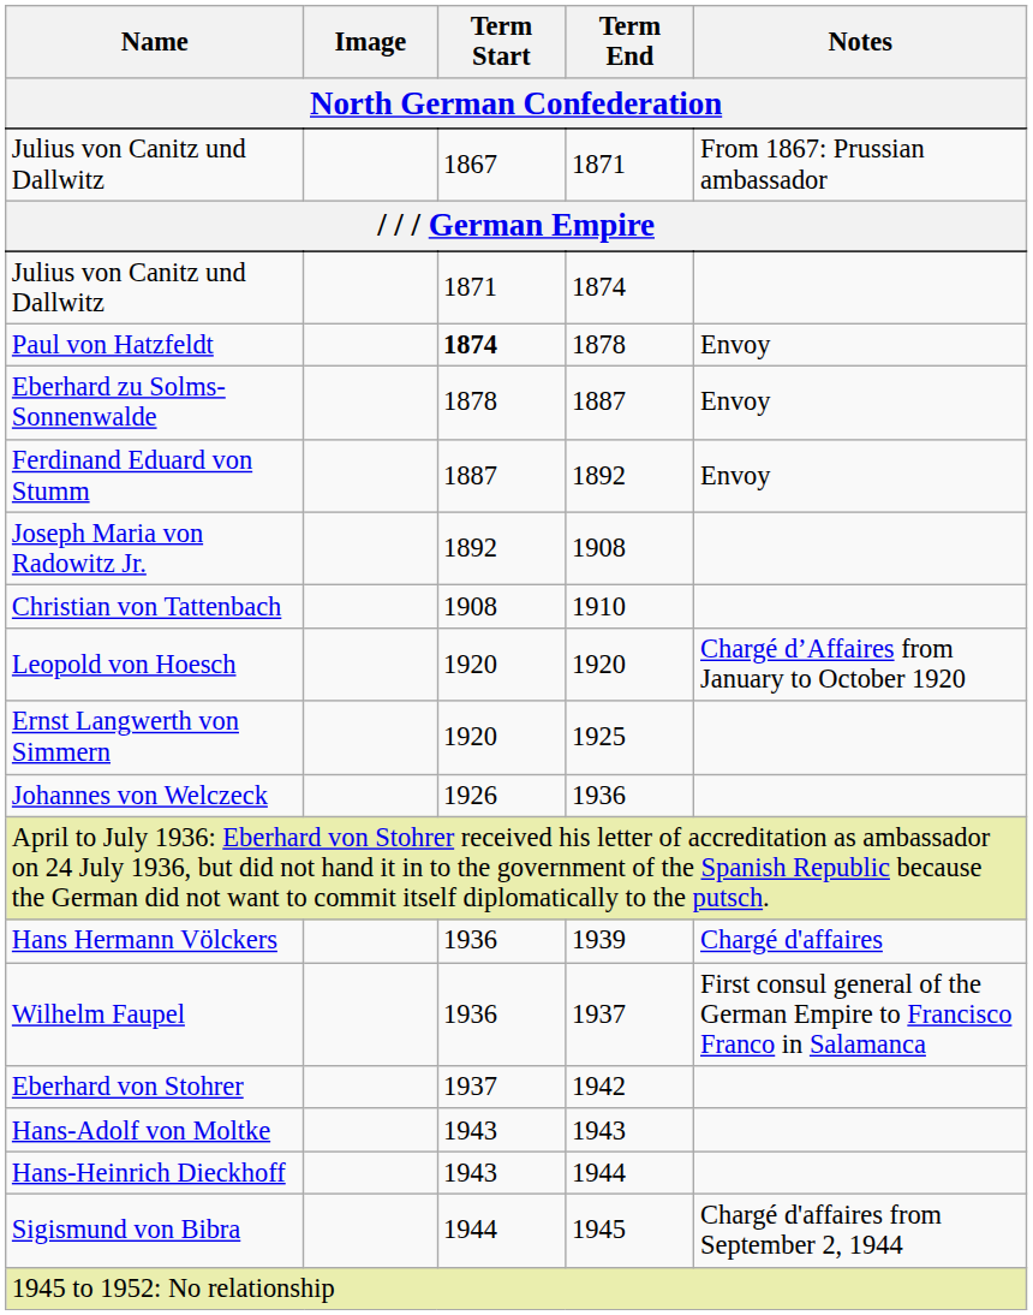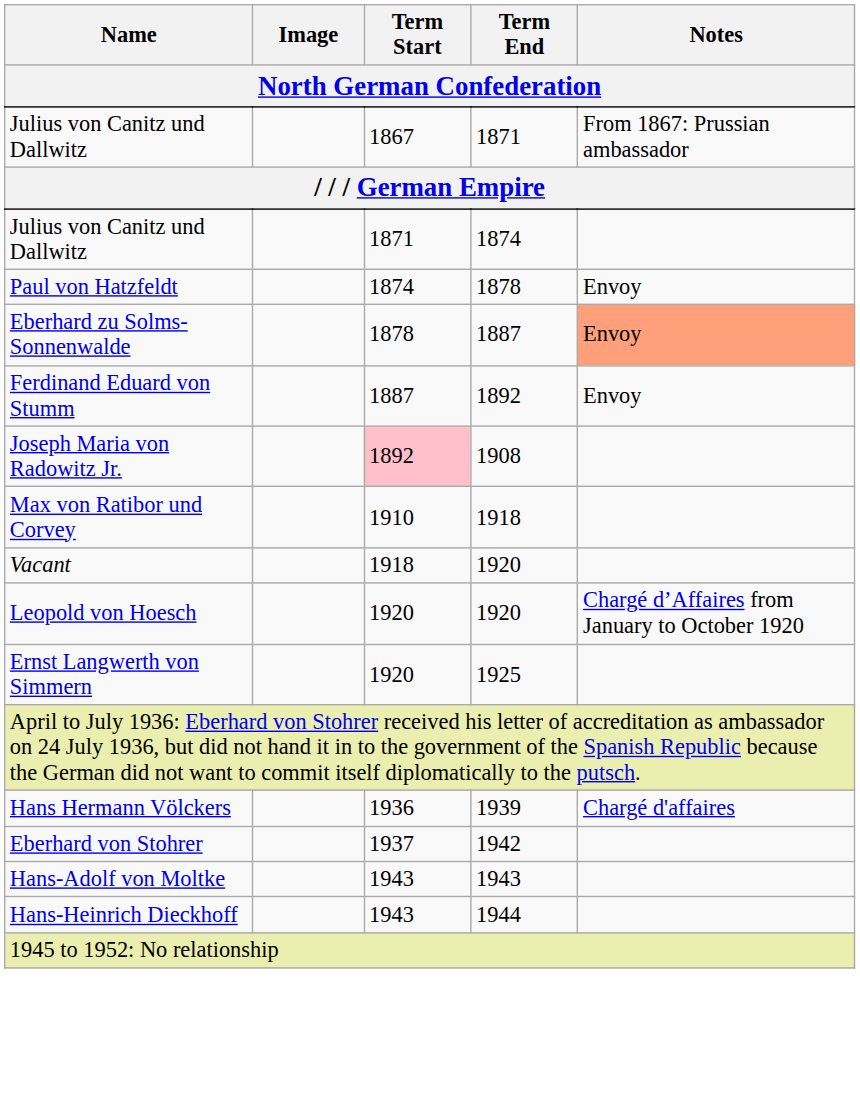 <table class="wikitable">
 <tr>
 <th width="250">Name</th>
 <th width="100">Image</th>
 <th width="100">Term Start</th>
 <th width="100">Term End</th>
 <th width="300">Notes</th>
 </tr>
 <tr>
 <th colspan="5" style="border-bottom: 1pt black solid; border-top: 1pt black solid;"><big> <a href='#'>North German Confederation</a></big></th>
 </tr>
 <tr>
 <td>Julius von Canitz und Dallwitz</td>
 <td></td>
 <td>1867</td>
 <td>1871</td>
 <td>From 1867: Prussian ambassador</td>
 </tr>
 <tr>
 <th colspan="5" style="border-bottom: 1pt black solid; border-top: 1pt black solid;"><big> / /  / <a href='#'>German Empire</a> </big></th>
 </tr>
 <tr>
 <td>Julius von Canitz und Dallwitz</td>
 <td></td>
 <td>1871</td>
 <td>1874</td>
 </tr>
 <tr>
 <td><a href='#'>Paul von Hatzfeldt</a></td>
 <td></td>
-<td><strong>1874</strong></td>
+<td>1874</td>
 <td>1878</td>
 <td>Envoy</td>
 </tr>
 <tr>
 <td><a href='#'>Eberhard zu Solms-Sonnenwalde</a></td>
 <td></td>
 <td>1878</td>
 <td>1887</td>
-<td>Envoy</td>
+<td style="background: lightsalmon;">Envoy</td>
 </tr>
 <tr>
 <td><a href='#'>Ferdinand Eduard von Stumm</a></td>
 <td></td>
 <td>1887</td>
 <td>1892</td>
 <td>Envoy</td>
 </tr>
 <tr>
 <td><a href='#'>Joseph Maria von Radowitz Jr.</a></td>
 <td></td>
-<td>1892</td>
+<td style="background: pink;">1892</td>
 <td>1908</td>
 <td></td>
 </tr>
 <tr>
-<td><a href='#'>Christian von Tattenbach</a></td>
+<td><a href='#'>Max von Ratibor und Corvey</a></td>
 <td></td>
-<td>1908</td>
 <td>1910</td>
+<td>1918</td>
+<td></td>
+</tr>
+<tr>
+<td><em>Vacant</em></td>
+<td></td>
+<td>1918</td>
+<td>1920</td>
 <td></td>
 </tr>
 <tr>
 <td><a href='#'>Leopold von Hoesch</a></td>
 <td></td>
 <td>1920</td>
 <td>1920</td>
 <td><a href='#'>Chargé d’Affaires</a> from January to October 1920</td>
 </tr>
 <tr>
 <td><a href='#'>Ernst Langwerth von Simmern</a></td>
 <td></td>
 <td>1920</td>
 <td>1925</td>
 <td></td>
 </tr>
 <tr>
-<td><a href='#'>Johannes von Welczeck</a></td>
-<td></td>
-<td>1926</td>
-<td>1936</td>
-<td></td>
-</tr>
-<tr>
 <td style="background:#eaeeae" colspan="5">April to July 1936: <a href='#'>Eberhard von Stohrer</a> received his letter of accreditation as ambassador on 24 July 1936, but did not hand it in to the government of the <a href='#'>Spanish Republic</a> because the German did not want to commit itself diplomatically to the <a href='#'>putsch</a>.</td>
 </tr>
 <tr>
 <td><a href='#'>Hans Hermann Völckers</a></td>
 <td></td>
 <td>1936</td>
 <td>1939</td>
 <td><a href='#'>Chargé d'affaires</a></td>
-</tr>
-<tr>
-<td><a href='#'>Wilhelm Faupel</a></td>
-<td></td>
-<td>1936</td>
-<td>1937</td>
-<td>First consul general of the German Empire to <a href='#'>Francisco Franco</a> in <a href='#'>Salamanca</a></td>
 </tr>
 <tr>
 <td><a href='#'>Eberhard von Stohrer</a></td>
 <td></td>
 <td>1937</td>
 <td>1942</td>
 <td></td>
 </tr>
 <tr>
 <td><a href='#'>Hans-Adolf von Moltke</a></td>
 <td></td>
 <td>1943</td>
 <td>1943</td>
 <td></td>
 </tr>
 <tr>
 <td><a href='#'>Hans-Heinrich Dieckhoff</a></td>
 <td></td>
 <td>1943</td>
 <td>1944</td>
 <td></td>
 </tr>
 <tr>
-<td><a href='#'>Sigismund von Bibra</a></td>
-<td></td>
-<td>1944</td>
-<td>1945</td>
-<td>Chargé d'affaires from September 2, 1944</td>
-</tr>
-<tr>
 <td style="background:#eaeeae" colspan="5">1945 to 1952: No relationship</td>
 </tr>
 </table>
